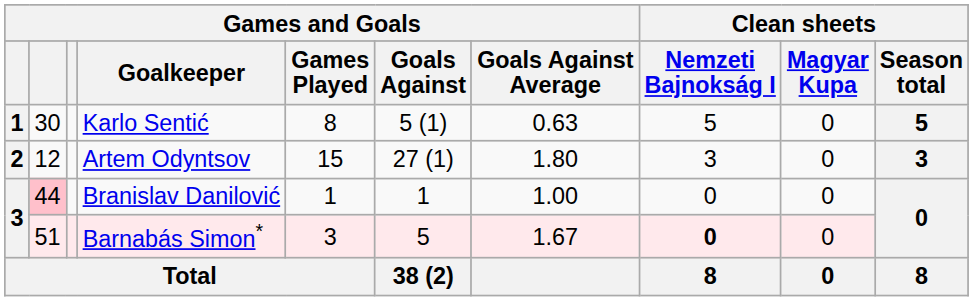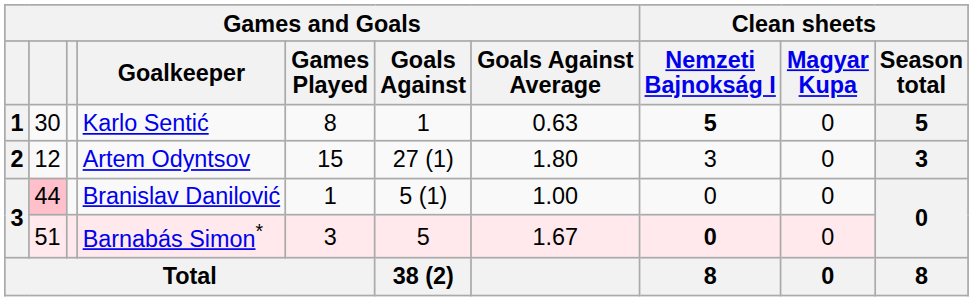 <table class="wikitable sortable sticky-header" style="text-align:center; font-size:85%;">
 <tr>
 <th colspan="7">Games and Goals</th>
 <th colspan="3">Clean sheets</th>
 </tr>
 <tr>
 <th></th>
 <th></th>
 <th></th>
 <th>Goalkeeper</th>
 <th>Games<br>Played</th>
 <th>Goals<br>Against</th>
 <th>Goals Against<br>Average</th>
 <th><a href='#'>Nemzeti<br>Bajnokság I</a></th>
 <th><a href='#'>Magyar<br>Kupa</a></th>
 <th>Season<br>total</th>
 </tr>
 <tr>
 <th>1</th>
 <td>30</td>
 <td></td>
 <td style="text-align:left;" data-sort-value="Sentic"><a href='#'>Karlo Sentić</a></td>
 <td>8</td>
-<td>5 (1)</td>
+<td>1</td>
 <td>0.63</td>
-<td>5</td>
+<td><strong>5</strong></td>
 <td>0</td>
 <th>5</th>
 </tr>
 <tr>
 <th>2</th>
 <td>12</td>
 <td></td>
 <td style="text-align:left;" data-sort-value="Odyntsov"><a href='#'>Artem Odyntsov</a></td>
 <td>15</td>
 <td>27 (1)</td>
 <td>1.80</td>
 <td>3</td>
 <td>0</td>
 <th>3</th>
 </tr>
 <tr>
 <th rowspan="2">3</th>
 <td style="background: pink;">44</td>
 <td></td>
 <td style="text-align:left;" data-sort-value="Danilovic"><a href='#'>Branislav Danilović</a></td>
 <td>1</td>
-<td>1</td>
+<td>5 (1)</td>
 <td>1.00</td>
 <td>0</td>
 <td>0</td>
 <th rowspan="2">0</th>
 </tr>
 <tr bgcolor="#ffe9ec">
 <td>51</td>
 <td></td>
 <td style="text-align:left;" data-sort-value="Simon"><a href='#'>Barnabás Simon</a><sup>*</sup></td>
 <td>3</td>
 <td>5</td>
 <td>1.67</td>
 <td><strong>0</strong></td>
 <td>0</td>
 </tr>
 <tr>
 <th colspan="5">Total</th>
 <th>38 (2)</th>
 <th></th>
 <th>8</th>
 <th>0</th>
 <th>8</th>
 </tr>
 </table>
